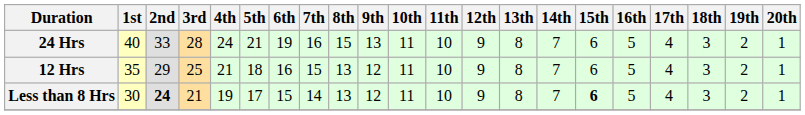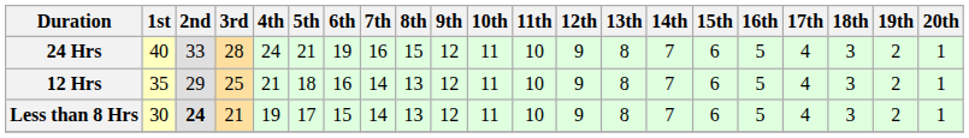 <table class="wikitable" style="font-size:85%; text-align:center;">
 <tr>
 <th>Duration</th>
 <th>1st</th>
 <th>2nd</th>
 <th>3rd</th>
 <th>4th</th>
 <th>5th</th>
 <th>6th</th>
 <th>7th</th>
 <th>8th</th>
 <th>9th</th>
 <th>10th</th>
 <th>11th</th>
 <th>12th</th>
 <th>13th</th>
 <th>14th</th>
 <th>15th</th>
 <th>16th</th>
 <th>17th</th>
 <th>18th</th>
 <th>19th</th>
 <th>20th</th>
 </tr>
 <tr>
 <th>24 Hrs</th>
 <td style="background:#ffffbf;">40</td>
 <td style="background:#dfdfdf;">33</td>
 <td style="background:#ffdf9f;">28</td>
 <td style="background:#dfffdf;">24</td>
 <td style="background:#dfffdf;">21</td>
 <td style="background:#dfffdf;">19</td>
 <td style="background:#dfffdf;">16</td>
 <td style="background:#dfffdf;">15</td>
-<td style="background:#dfffdf;">13</td>
+<td style="background:#dfffdf;">12</td>
 <td style="background:#dfffdf;">11</td>
 <td style="background:#dfffdf;">10</td>
 <td style="background:#dfffdf;">9</td>
 <td style="background:#dfffdf;">8</td>
 <td style="background:#dfffdf;">7</td>
 <td style="background:#dfffdf;">6</td>
 <td style="background:#dfffdf;">5</td>
 <td style="background:#dfffdf;">4</td>
 <td style="background:#dfffdf;">3</td>
 <td style="background:#dfffdf;">2</td>
 <td style="background:#dfffdf;">1</td>
 </tr>
 <tr>
 <th>12 Hrs</th>
 <td style="background:#ffffbf;">35</td>
 <td style="background:#dfdfdf;">29</td>
 <td style="background:#ffdf9f;">25</td>
 <td style="background:#dfffdf;">21</td>
 <td style="background:#dfffdf;">18</td>
 <td style="background:#dfffdf;">16</td>
-<td style="background:#dfffdf;">15</td>
+<td style="background:#dfffdf;">14</td>
 <td style="background:#dfffdf;">13</td>
 <td style="background:#dfffdf;">12</td>
 <td style="background:#dfffdf;">11</td>
 <td style="background:#dfffdf;">10</td>
 <td style="background:#dfffdf;">9</td>
 <td style="background:#dfffdf;">8</td>
 <td style="background:#dfffdf;">7</td>
 <td style="background:#dfffdf;">6</td>
 <td style="background:#dfffdf;">5</td>
 <td style="background:#dfffdf;">4</td>
 <td style="background:#dfffdf;">3</td>
 <td style="background:#dfffdf;">2</td>
 <td style="background:#dfffdf;">1</td>
 </tr>
 <tr>
 <th>Less than 8 Hrs</th>
 <td style="background:#ffffbf;">30</td>
 <td style="background:#dfdfdf;"><strong>24</strong></td>
 <td style="background:#ffdf9f;">21</td>
 <td style="background:#dfffdf;">19</td>
 <td style="background:#dfffdf;">17</td>
 <td style="background:#dfffdf;">15</td>
 <td style="background:#dfffdf;">14</td>
 <td style="background:#dfffdf;">13</td>
 <td style="background:#dfffdf;">12</td>
 <td style="background:#dfffdf;">11</td>
 <td style="background:#dfffdf;">10</td>
 <td style="background:#dfffdf;">9</td>
 <td style="background:#dfffdf;">8</td>
 <td style="background:#dfffdf;">7</td>
-<td style="background:#dfffdf;"><strong>6</strong></td>
+<td style="background:#dfffdf;">6</td>
 <td style="background:#dfffdf;">5</td>
 <td style="background:#dfffdf;">4</td>
 <td style="background:#dfffdf;">3</td>
 <td style="background:#dfffdf;">2</td>
 <td style="background:#dfffdf;">1</td>
 </tr>
 <tr>
 </tr>
 </table>
